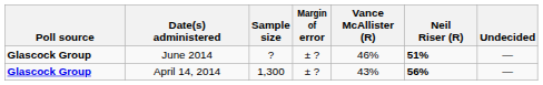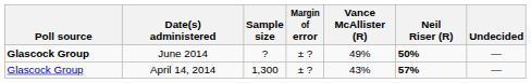 <table class="wikitable">
 <tr valign= bottom>
 <th style="width:170px;">Poll source</th>
 <th style="width:175px;">Date(s)<br>administered</th>
 <th class=small>Sample<br>size</th>
 <th style="width:50px;"><small>Margin of</small><br>error</th>
 <th style="width:100px;">Vance<br>McAllister (R)</th>
 <th style="width:100px;">Neil<br>Riser (R)</th>
 <th>Undecided</th>
 </tr>
 <tr>
 <td><strong>Glascock Group</strong></td>
 <td align=center>June 2014</td>
 <td align=center>?</td>
 <td align=center>± ?</td>
-<td align=center>46%</td>
-<td><strong>51%</strong></td>
+<td align=center>49%</td>
+<td><strong>50%</strong></td>
 <td align=center>—</td>
 </tr>
 <tr>
-<td><strong><a href='#'>Glascock Group</a></strong></td>
+<td><a href='#'>Glascock Group</a></td>
 <td align=center>April 14, 2014</td>
 <td align=center>1,300</td>
 <td align=center>± ?</td>
 <td align=center>43%</td>
-<td><strong>56%</strong></td>
+<td><strong>57%</strong></td>
 <td align=center>—</td>
 </tr>
 </table>
